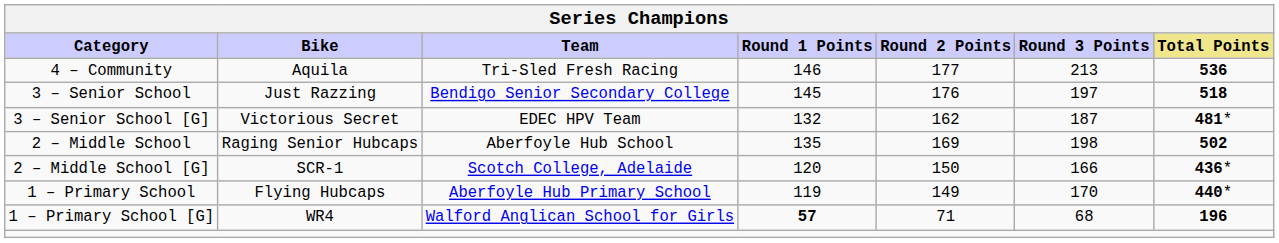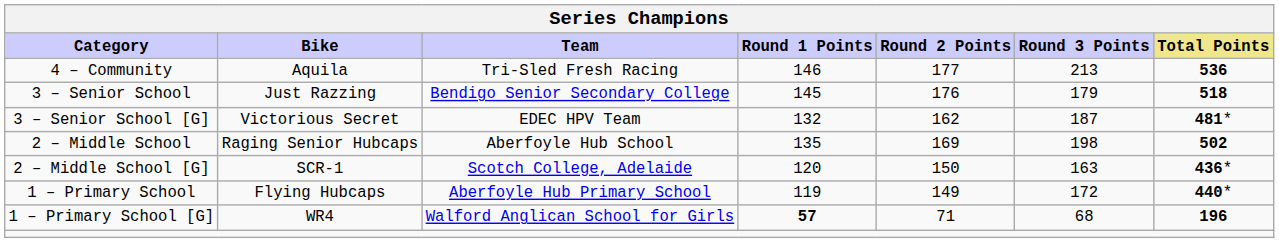 <table class="wikitable collapsible collapsed" style="font-size: 85%; text-align:center">
 <tr>
 <th colspan="7" width="500"><big>Series Champions</big></th>
 </tr>
 <tr>
 <th style="background:#ccf">Category</th>
 <th style="background:#ccf">Bike</th>
 <th style="background:#ccf">Team</th>
 <th style="background:#ccf">Round 1 Points</th>
 <th style="background:#ccf">Round 2 Points</th>
 <th style="background:#ccf">Round 3 Points</th>
 <th style="background:#f0e68c">Total Points</th>
 </tr>
 <tr>
 <td>4 – Community</td>
 <td>Aquila</td>
 <td> Tri-Sled Fresh Racing</td>
 <td>146</td>
 <td>177</td>
 <td>213</td>
 <td><strong>536</strong></td>
 </tr>
 <tr>
 <td>3 – Senior School</td>
 <td>Just Razzing</td>
 <td> <a href='#'>Bendigo Senior Secondary College</a></td>
 <td>145</td>
 <td>176</td>
-<td>197</td>
+<td>179</td>
 <td><strong>518</strong></td>
 </tr>
 <tr>
 <td>3 – Senior School [G]</td>
 <td>Victorious Secret</td>
 <td> EDEC HPV Team</td>
 <td>132</td>
 <td>162</td>
 <td>187</td>
 <td><strong>481</strong>*</td>
 </tr>
 <tr>
 <td>2 – Middle School</td>
 <td>Raging Senior Hubcaps</td>
 <td> Aberfoyle Hub School</td>
 <td>135</td>
 <td>169</td>
 <td>198</td>
 <td><strong>502</strong></td>
 </tr>
 <tr>
 <td>2 – Middle School [G]</td>
 <td>SCR-1</td>
 <td> <a href='#'>Scotch College, Adelaide</a></td>
 <td>120</td>
 <td>150</td>
-<td>166</td>
+<td>163</td>
 <td><strong>436</strong>*</td>
 </tr>
 <tr>
 <td>1 – Primary School</td>
 <td>Flying Hubcaps</td>
 <td> <a href='#'>Aberfoyle Hub Primary School</a></td>
 <td>119</td>
 <td>149</td>
-<td>170</td>
+<td>172</td>
 <td><strong>440</strong>*</td>
 </tr>
 <tr>
 <td>1 – Primary School [G]</td>
 <td>WR4</td>
 <td> <a href='#'>Walford Anglican School for Girls</a></td>
 <td><strong>57</strong></td>
 <td>71</td>
 <td>68</td>
 <td><strong>196</strong></td>
 </tr>
 <tr>
 <td colspan="7"></td>
 </tr>
 </table>
